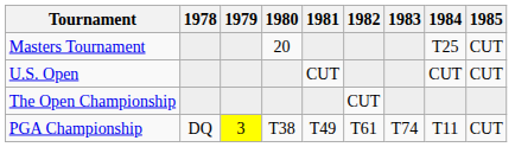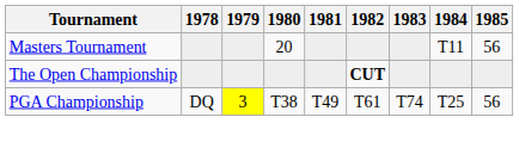 <table class="wikitable" style="font-size:95%;text-align:center;">
 <tr>
 <th>Tournament</th>
 <th>1978</th>
 <th>1979</th>
 <th>1980</th>
 <th>1981</th>
 <th>1982</th>
 <th>1983</th>
 <th>1984</th>
 <th>1985</th>
 </tr>
 <tr>
 <td align="left"><a href='#'>Masters Tournament</a></td>
 <td style="background:#eeeeee;"></td>
 <td style="background:#eeeeee;"></td>
 <td>20</td>
 <td style="background:#eeeeee;"></td>
 <td style="background:#eeeeee;"></td>
 <td style="background:#eeeeee;"></td>
-<td>T25</td>
-<td>CUT</td>
-</tr>
-<tr>
-<td align="left"><a href='#'>U.S. Open</a></td>
-<td style="background:#eeeeee;"></td>
-<td style="background:#eeeeee;"></td>
-<td style="background:#eeeeee;"></td>
-<td>CUT</td>
-<td style="background:#eeeeee;"></td>
-<td style="background:#eeeeee;"></td>
-<td>CUT</td>
-<td>CUT</td>
+<td>T11</td>
+<td>56</td>
 </tr>
 <tr>
 <td align="left"><a href='#'>The Open Championship</a></td>
 <td style="background:#eeeeee;"></td>
 <td style="background:#eeeeee;"></td>
 <td style="background:#eeeeee;"></td>
 <td style="background:#eeeeee;"></td>
-<td>CUT</td>
+<td><strong>CUT</strong></td>
 <td style="background:#eeeeee;"></td>
 <td style="background:#eeeeee;"></td>
 <td style="background:#eeeeee;"></td>
 </tr>
 <tr>
 <td style="text-align:left;"><a href='#'>PGA Championship</a></td>
 <td>DQ</td>
 <td style="background:yellow;">3</td>
 <td>T38</td>
 <td>T49</td>
 <td>T61</td>
 <td>T74</td>
-<td>T11</td>
-<td>CUT</td>
+<td>T25</td>
+<td>56</td>
 </tr>
 </table>
